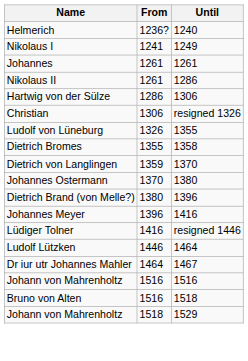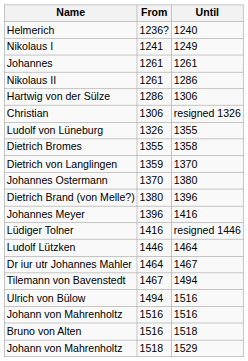 <table class="wikitable" style="float:left; margin-right:1em">
 <tr>
 <th>Name</th>
 <th>From</th>
 <th>Until</th>
 </tr>
 <tr>
 <td>Helmerich</td>
 <td>1236?</td>
 <td>1240</td>
 </tr>
 <tr>
 <td>Nikolaus I</td>
 <td>1241</td>
 <td>1249</td>
 </tr>
 <tr>
 <td>Johannes</td>
 <td>1261</td>
 <td>1261</td>
 </tr>
 <tr>
 <td>Nikolaus II</td>
 <td>1261</td>
 <td>1286</td>
 </tr>
 <tr>
 <td>Hartwig von der Sülze</td>
 <td>1286</td>
 <td>1306</td>
 </tr>
 <tr>
 <td>Christian</td>
 <td>1306</td>
 <td>resigned 1326</td>
 </tr>
 <tr>
 <td>Ludolf von Lüneburg</td>
 <td>1326</td>
 <td>1355</td>
 </tr>
 <tr>
 <td>Dietrich Bromes</td>
 <td>1355</td>
 <td>1358</td>
 </tr>
 <tr>
 <td>Dietrich von Langlingen</td>
 <td>1359</td>
 <td>1370</td>
 </tr>
 <tr>
 <td>Johannes Ostermann</td>
 <td>1370</td>
 <td>1380</td>
 </tr>
 <tr>
 <td>Dietrich Brand (von Melle?)</td>
 <td>1380</td>
 <td>1396</td>
 </tr>
 <tr>
 <td>Johannes Meyer</td>
 <td>1396</td>
 <td>1416</td>
 </tr>
 <tr>
 <td>Lüdiger Tolner</td>
 <td>1416</td>
 <td>resigned 1446</td>
 </tr>
 <tr>
 <td>Ludolf Lützken</td>
 <td>1446</td>
 <td>1464</td>
 </tr>
 <tr>
 <td>Dr iur utr Johannes Mahler</td>
 <td>1464</td>
 <td>1467</td>
 </tr>
 <tr>
+<td>Tilemann von Bavenstedt</td>
+<td>1467</td>
+<td>1494</td>
+</tr>
+<tr>
+<td>Ulrich von Bülow</td>
+<td>1494</td>
+<td>1516</td>
+</tr>
+<tr>
 <td>Johann von Mahrenholtz</td>
 <td>1516</td>
 <td>1516</td>
 </tr>
 <tr>
 <td>Bruno von Alten</td>
 <td>1516</td>
 <td>1518</td>
 </tr>
 <tr>
 <td>Johann von Mahrenholtz</td>
 <td>1518</td>
 <td>1529</td>
 </tr>
 </table>
